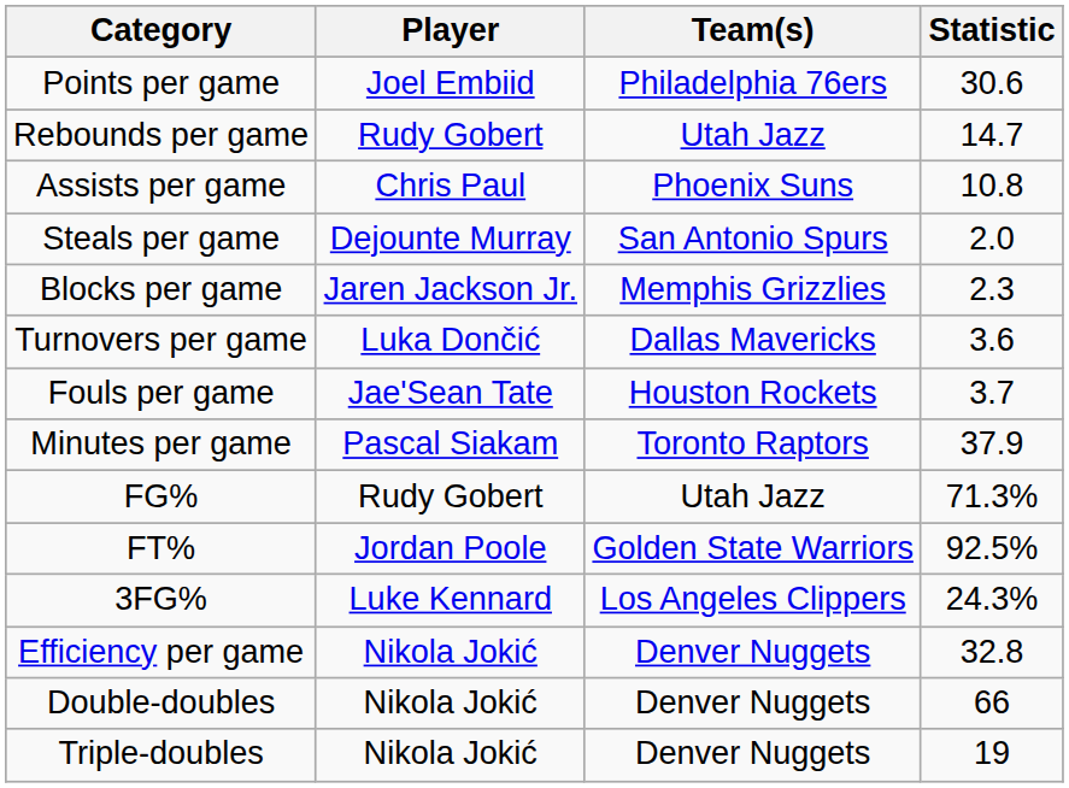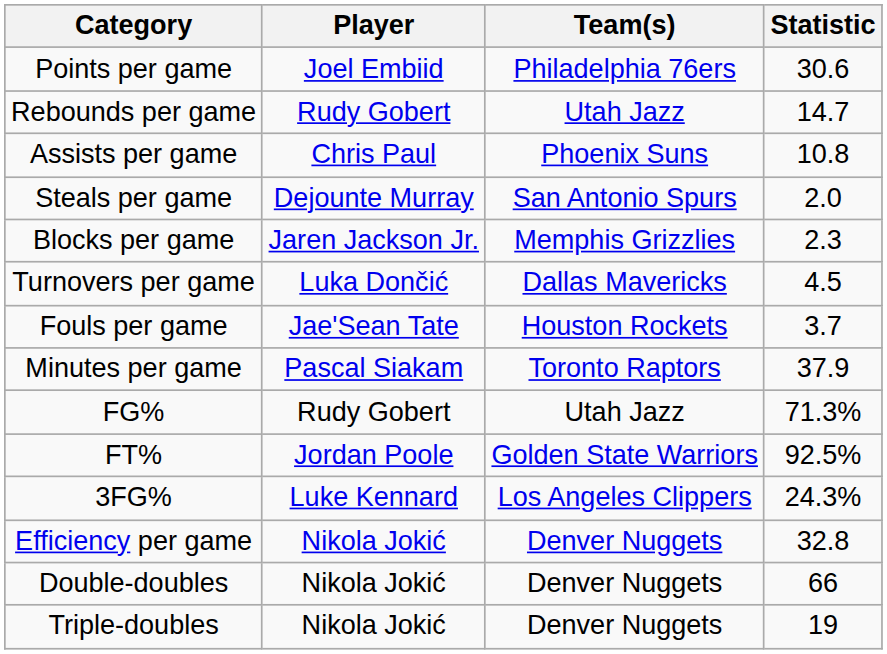 <table class="wikitable" style="text-align:center">
 <tr>
 <th>Category</th>
 <th>Player</th>
 <th>Team(s)</th>
 <th>Statistic</th>
 </tr>
 <tr>
 <td>Points per game</td>
 <td><a href='#'>Joel Embiid</a></td>
 <td><a href='#'>Philadelphia 76ers</a></td>
 <td>30.6</td>
 </tr>
 <tr>
 <td>Rebounds per game</td>
 <td><a href='#'>Rudy Gobert</a></td>
 <td><a href='#'>Utah Jazz</a></td>
 <td>14.7</td>
 </tr>
 <tr>
 <td>Assists per game</td>
 <td><a href='#'>Chris Paul</a></td>
 <td><a href='#'>Phoenix Suns</a></td>
 <td>10.8</td>
 </tr>
 <tr>
 <td>Steals per game</td>
 <td><a href='#'>Dejounte Murray</a></td>
 <td><a href='#'>San Antonio Spurs</a></td>
 <td>2.0</td>
 </tr>
 <tr>
 <td>Blocks per game</td>
 <td><a href='#'>Jaren Jackson Jr.</a></td>
 <td><a href='#'>Memphis Grizzlies</a></td>
 <td>2.3</td>
 </tr>
 <tr>
 <td>Turnovers per game</td>
 <td><a href='#'>Luka Dončić</a></td>
 <td><a href='#'>Dallas Mavericks</a></td>
-<td>3.6</td>
+<td>4.5</td>
 </tr>
 <tr>
 <td>Fouls per game</td>
 <td><a href='#'>Jae'Sean Tate</a></td>
 <td><a href='#'>Houston Rockets</a></td>
 <td>3.7</td>
 </tr>
 <tr>
 <td>Minutes per game</td>
 <td><a href='#'>Pascal Siakam</a></td>
 <td><a href='#'>Toronto Raptors</a></td>
 <td>37.9</td>
 </tr>
 <tr>
 <td>FG%</td>
 <td>Rudy Gobert</td>
 <td>Utah Jazz</td>
 <td>71.3%</td>
 </tr>
 <tr>
 <td>FT%</td>
 <td><a href='#'>Jordan Poole</a></td>
 <td><a href='#'>Golden State Warriors</a></td>
 <td>92.5%</td>
 </tr>
 <tr>
 <td>3FG%</td>
 <td><a href='#'>Luke Kennard</a></td>
 <td><a href='#'>Los Angeles Clippers</a></td>
 <td>24.3%</td>
 </tr>
 <tr>
 <td><a href='#'>Efficiency</a> per game</td>
 <td><a href='#'>Nikola Jokić</a></td>
 <td><a href='#'>Denver Nuggets</a></td>
 <td>32.8</td>
 </tr>
 <tr>
 <td>Double-doubles</td>
 <td>Nikola Jokić</td>
 <td>Denver Nuggets</td>
 <td>66</td>
 </tr>
 <tr>
 <td>Triple-doubles</td>
 <td>Nikola Jokić</td>
 <td>Denver Nuggets</td>
 <td>19</td>
 </tr>
 </table>
